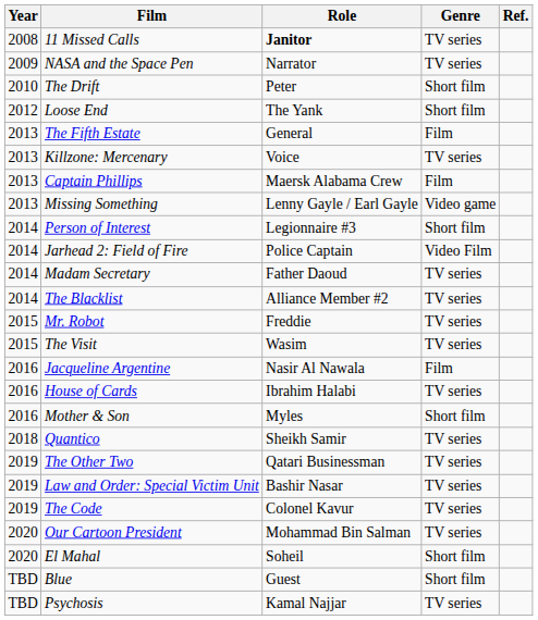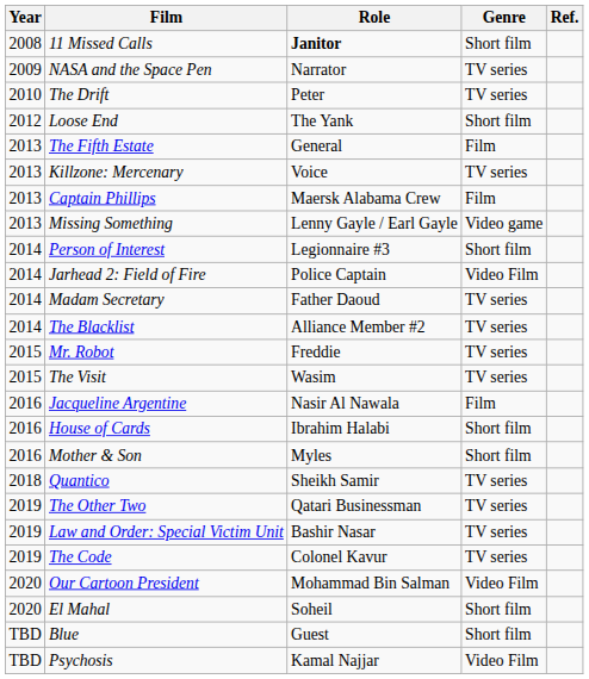 <table class="wikitable">
 <tr>
 <th>Year</th>
 <th>Film</th>
 <th>Role</th>
 <th>Genre</th>
 <th>Ref.</th>
 </tr>
 <tr>
 <td>2008</td>
 <td><em>11 Missed Calls</em></td>
 <td><strong>Janitor</strong></td>
-<td>TV series</td>
+<td>Short film</td>
 <td></td>
 </tr>
 <tr>
 <td>2009</td>
 <td><em>NASA and the Space Pen</em></td>
 <td>Narrator</td>
 <td>TV series</td>
 <td></td>
 </tr>
 <tr>
 <td>2010</td>
 <td><em>The Drift</em></td>
 <td>Peter</td>
-<td>Short film</td>
+<td>TV series</td>
 <td></td>
 </tr>
 <tr>
 <td>2012</td>
 <td><em>Loose End</em></td>
 <td>The Yank</td>
 <td>Short film</td>
 <td></td>
 </tr>
 <tr>
 <td>2013</td>
 <td><em><a href='#'>The Fifth Estate</a></em></td>
 <td>General</td>
 <td>Film</td>
 <td></td>
 </tr>
 <tr>
 <td>2013</td>
 <td><em>Killzone: Mercenary</em></td>
 <td>Voice</td>
 <td>TV series</td>
 <td></td>
 </tr>
 <tr>
 <td>2013</td>
 <td><em><a href='#'>Captain Phillips</a></em></td>
 <td>Maersk Alabama Crew</td>
 <td>Film</td>
 <td></td>
 </tr>
 <tr>
 <td>2013</td>
 <td><em>Missing Something</em></td>
 <td>Lenny Gayle / Earl Gayle</td>
 <td>Video game</td>
 <td></td>
 </tr>
 <tr>
 <td>2014</td>
 <td><em><a href='#'>Person of Interest</a></em></td>
 <td>Legionnaire #3</td>
 <td>Short film</td>
 <td></td>
 </tr>
 <tr>
 <td>2014</td>
 <td><em>Jarhead 2: Field of Fire</em></td>
 <td>Police Captain</td>
 <td>Video Film</td>
 <td></td>
 </tr>
 <tr>
 <td>2014</td>
 <td><em>Madam Secretary</em></td>
 <td>Father Daoud</td>
 <td>TV series</td>
 <td></td>
 </tr>
 <tr>
 <td>2014</td>
 <td><em><a href='#'>The Blacklist</a></em></td>
 <td>Alliance Member #2</td>
 <td>TV series</td>
 <td></td>
 </tr>
 <tr>
 <td>2015</td>
 <td><em><a href='#'>Mr. Robot</a></em></td>
 <td>Freddie</td>
 <td>TV series</td>
 <td></td>
 </tr>
 <tr>
 <td>2015</td>
 <td><em>The Visit</em></td>
 <td>Wasim</td>
 <td>TV series</td>
 <td></td>
 </tr>
 <tr>
 <td>2016</td>
 <td><em><a href='#'>Jacqueline Argentine</a></em></td>
 <td>Nasir Al Nawala</td>
 <td>Film</td>
 <td></td>
 </tr>
 <tr>
 <td>2016</td>
 <td><em><a href='#'>House of Cards</a></em></td>
 <td>Ibrahim Halabi</td>
-<td>TV series</td>
+<td>Short film</td>
 <td></td>
 </tr>
 <tr>
 <td>2016</td>
 <td><em>Mother & Son</em></td>
 <td>Myles</td>
 <td>Short film</td>
 <td></td>
 </tr>
 <tr>
 <td>2018</td>
 <td><em><a href='#'>Quantico</a></em></td>
 <td>Sheikh Samir</td>
 <td>TV series</td>
 <td></td>
 </tr>
 <tr>
 <td>2019</td>
 <td><em><a href='#'>The Other Two</a></em></td>
 <td>Qatari Businessman</td>
 <td>TV series</td>
 <td></td>
 </tr>
 <tr>
 <td>2019</td>
 <td><em><a href='#'>Law and Order: Special Victim Unit</a></em></td>
 <td>Bashir Nasar</td>
 <td>TV series</td>
 <td></td>
 </tr>
 <tr>
 <td>2019</td>
 <td><em><a href='#'>The Code</a></em></td>
 <td>Colonel Kavur</td>
 <td>TV series</td>
 <td></td>
 </tr>
 <tr>
 <td>2020</td>
 <td><em><a href='#'>Our Cartoon President</a></em></td>
 <td>Mohammad Bin Salman</td>
-<td>TV series</td>
+<td>Video Film</td>
 <td></td>
 </tr>
 <tr>
 <td>2020</td>
 <td><em>El Mahal</em></td>
 <td>Soheil</td>
 <td>Short film</td>
 <td></td>
 </tr>
 <tr>
 <td>TBD</td>
 <td><em>Blue</em></td>
 <td>Guest</td>
 <td>Short film</td>
 <td></td>
 </tr>
 <tr>
 <td>TBD</td>
 <td><em>Psychosis</em></td>
 <td>Kamal Najjar</td>
-<td>TV series</td>
+<td>Video Film</td>
 <td></td>
 </tr>
 </table>
